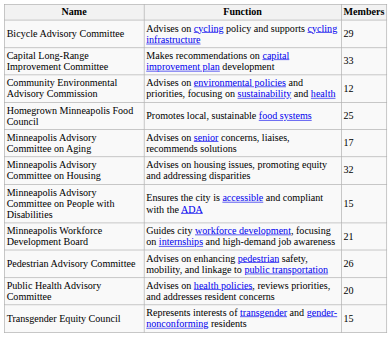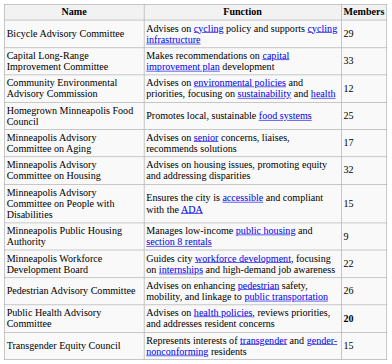 <table class="wikitable">
 <tr>
 <th>Name</th>
 <th>Function</th>
 <th>Members</th>
 </tr>
 <tr>
 <td>Bicycle Advisory Committee</td>
 <td>Advises on <a href='#'>cycling</a> policy and supports <a href='#'>cycling infrastructure</a></td>
 <td>29</td>
 </tr>
 <tr>
 <td>Capital Long-Range Improvement Committee</td>
 <td>Makes recommendations on <a href='#'>capital improvement plan</a> development</td>
 <td>33</td>
 </tr>
 <tr>
 <td>Community Environmental Advisory Commission</td>
 <td>Advises on <a href='#'>environmental policies</a> and priorities, focusing on <a href='#'>sustainability</a> and <a href='#'>health</a></td>
 <td>12</td>
 </tr>
 <tr>
 <td>Homegrown Minneapolis Food Council</td>
 <td>Promotes local, sustainable <a href='#'>food systems</a></td>
 <td>25</td>
 </tr>
 <tr>
 <td>Minneapolis Advisory Committee on Aging</td>
 <td>Advises on <a href='#'>senior</a> concerns, liaises, recommends solutions</td>
 <td>17</td>
 </tr>
 <tr>
 <td>Minneapolis Advisory Committee on Housing</td>
 <td>Advises on housing issues, promoting equity and addressing disparities</td>
 <td>32</td>
 </tr>
 <tr>
 <td>Minneapolis Advisory Committee on People with Disabilities</td>
 <td>Ensures the city is <a href='#'>accessible</a> and compliant with the <a href='#'>ADA</a></td>
 <td>15</td>
 </tr>
 <tr>
+<td>Minneapolis Public Housing Authority</td>
+<td>Manages low-income <a href='#'>public housing</a> and <a href='#'>section 8 rentals</a></td>
+<td>9</td>
+</tr>
+<tr>
 <td>Minneapolis Workforce Development Board</td>
 <td>Guides city <a href='#'>workforce development</a>, focusing on <a href='#'>internships</a> and high-demand job awareness</td>
-<td>21</td>
+<td>22</td>
 </tr>
 <tr>
 <td>Pedestrian Advisory Committee</td>
 <td>Advises on enhancing <a href='#'>pedestrian</a> safety, mobility, and linkage to <a href='#'>public transportation</a></td>
 <td>26</td>
 </tr>
 <tr>
 <td>Public Health Advisory Committee</td>
 <td>Advises on <a href='#'>health policies</a>, reviews priorities, and addresses resident concerns</td>
-<td>20</td>
+<td><strong>20</strong></td>
 </tr>
 <tr>
 <td>Transgender Equity Council</td>
 <td>Represents interests of <a href='#'>transgender</a> and <a href='#'>gender-nonconforming</a> residents</td>
 <td>15</td>
 </tr>
 </table>
